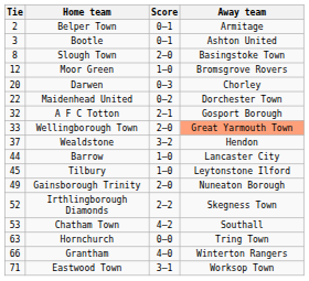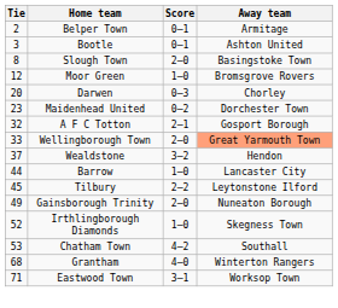 <table class="wikitable" style="text-align:center;">
 <tr>
 <th width=20>Tie</th>
 <th width=175>Home team</th>
 <th width=20>Score</th>
 <th width=175>Away team</th>
 </tr>
 <tr>
 <td>2</td>
 <td>Belper Town</td>
 <td>0–1</td>
 <td>Armitage</td>
 </tr>
 <tr>
 <td>3</td>
 <td>Bootle</td>
 <td>0–1</td>
 <td>Ashton United</td>
 </tr>
 <tr>
 <td>8</td>
 <td>Slough Town</td>
 <td>2–0</td>
 <td>Basingstoke Town</td>
 </tr>
 <tr>
 <td>12</td>
 <td>Moor Green</td>
 <td>1–0</td>
 <td>Bromsgrove Rovers</td>
 </tr>
 <tr>
 <td>20</td>
 <td>Darwen</td>
 <td>0–3</td>
 <td>Chorley</td>
 </tr>
 <tr>
-<td>22</td>
+<td>23</td>
 <td>Maidenhead United</td>
 <td>0–2</td>
 <td>Dorchester Town</td>
 </tr>
 <tr>
 <td>32</td>
 <td>A F C Totton</td>
 <td>2–1</td>
 <td>Gosport Borough</td>
 </tr>
 <tr>
 <td>33</td>
 <td>Wellingborough Town</td>
 <td>2–0</td>
 <td style="background: lightsalmon;">Great Yarmouth Town</td>
 </tr>
 <tr>
 <td>37</td>
 <td>Wealdstone</td>
 <td>3–2</td>
 <td>Hendon</td>
 </tr>
 <tr>
 <td>44</td>
 <td>Barrow</td>
 <td>1–0</td>
 <td>Lancaster City</td>
 </tr>
 <tr>
 <td>45</td>
 <td>Tilbury</td>
-<td>1–0</td>
+<td>2–2</td>
 <td>Leytonstone Ilford</td>
 </tr>
 <tr>
 <td>49</td>
 <td>Gainsborough Trinity</td>
 <td>2–0</td>
 <td>Nuneaton Borough</td>
 </tr>
 <tr>
 <td>52</td>
 <td>Irthlingborough Diamonds</td>
-<td>2–2</td>
+<td>1–0</td>
 <td>Skegness Town</td>
 </tr>
 <tr>
 <td>53</td>
 <td>Chatham Town</td>
 <td>4–2</td>
 <td>Southall</td>
 </tr>
 <tr>
-<td>63</td>
-<td>Hornchurch</td>
-<td>0–0</td>
-<td>Tring Town</td>
-</tr>
-<tr>
-<td>66</td>
+<td>68</td>
 <td>Grantham</td>
 <td>4–0</td>
 <td>Winterton Rangers</td>
 </tr>
 <tr>
 <td>71</td>
 <td>Eastwood Town</td>
 <td>3–1</td>
 <td>Worksop Town</td>
 </tr>
 </table>
